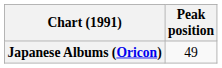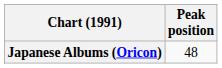 <table class="wikitable plainrowheaders" style="text-align:center">
 <tr>
 <th scope="col">Chart (1991)</th>
 <th scope="col">Peak<br> position</th>
 </tr>
 <tr>
 <th scope="row">Japanese Albums (<a href='#'>Oricon</a>)</th>
-<td>49</td>
+<td>48</td>
 </tr>
 </table>
